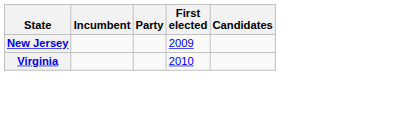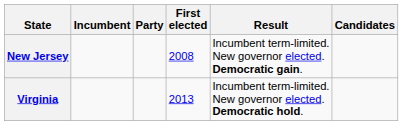 <table class="wikitable sortable">
 <tr valign=bottom>
 <th>State</th>
 <th>Incumbent</th>
 <th>Party</th>
 <th>First<br>elected</th>
+<th>Result</th>
 <th>Candidates</th>
 </tr>
 <tr>
 <th><a href='#'>New Jersey</a></th>
 <td></td>
 <td></td>
-<td><a href='#'>2009</a></td>
+<td><a href='#'>2008</a></td>
+<td>Incumbent term-limited.<br>New governor <a href='#'>elected</a>.<br><strong>Democratic gain</strong>.</td>
 <td nowrap></td>
 </tr>
 <tr>
 <th><a href='#'>Virginia</a></th>
 <td></td>
 <td></td>
-<td><a href='#'>2010</a></td>
+<td><a href='#'>2013</a></td>
+<td>Incumbent term-limited.<br>New governor <a href='#'>elected</a>.<br><strong>Democratic hold</strong>.</td>
 <td nowrap></td>
 </tr>
 </table>
